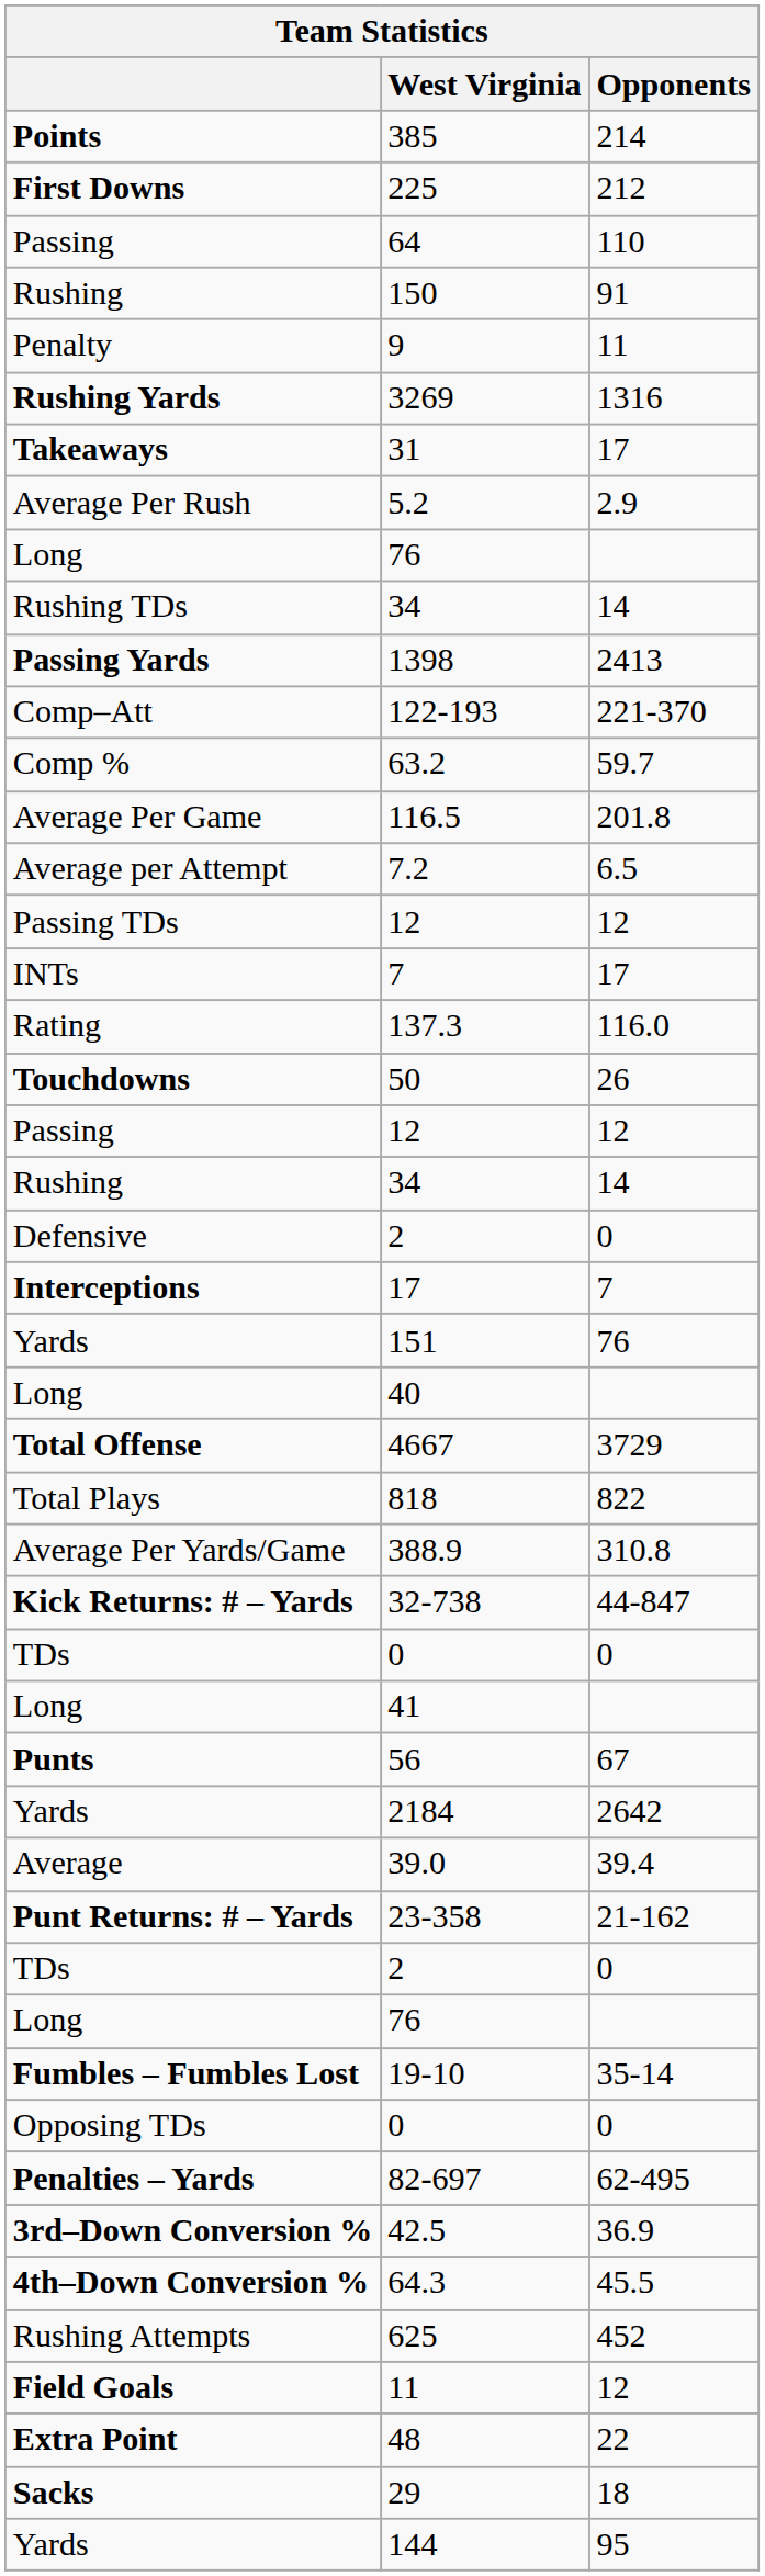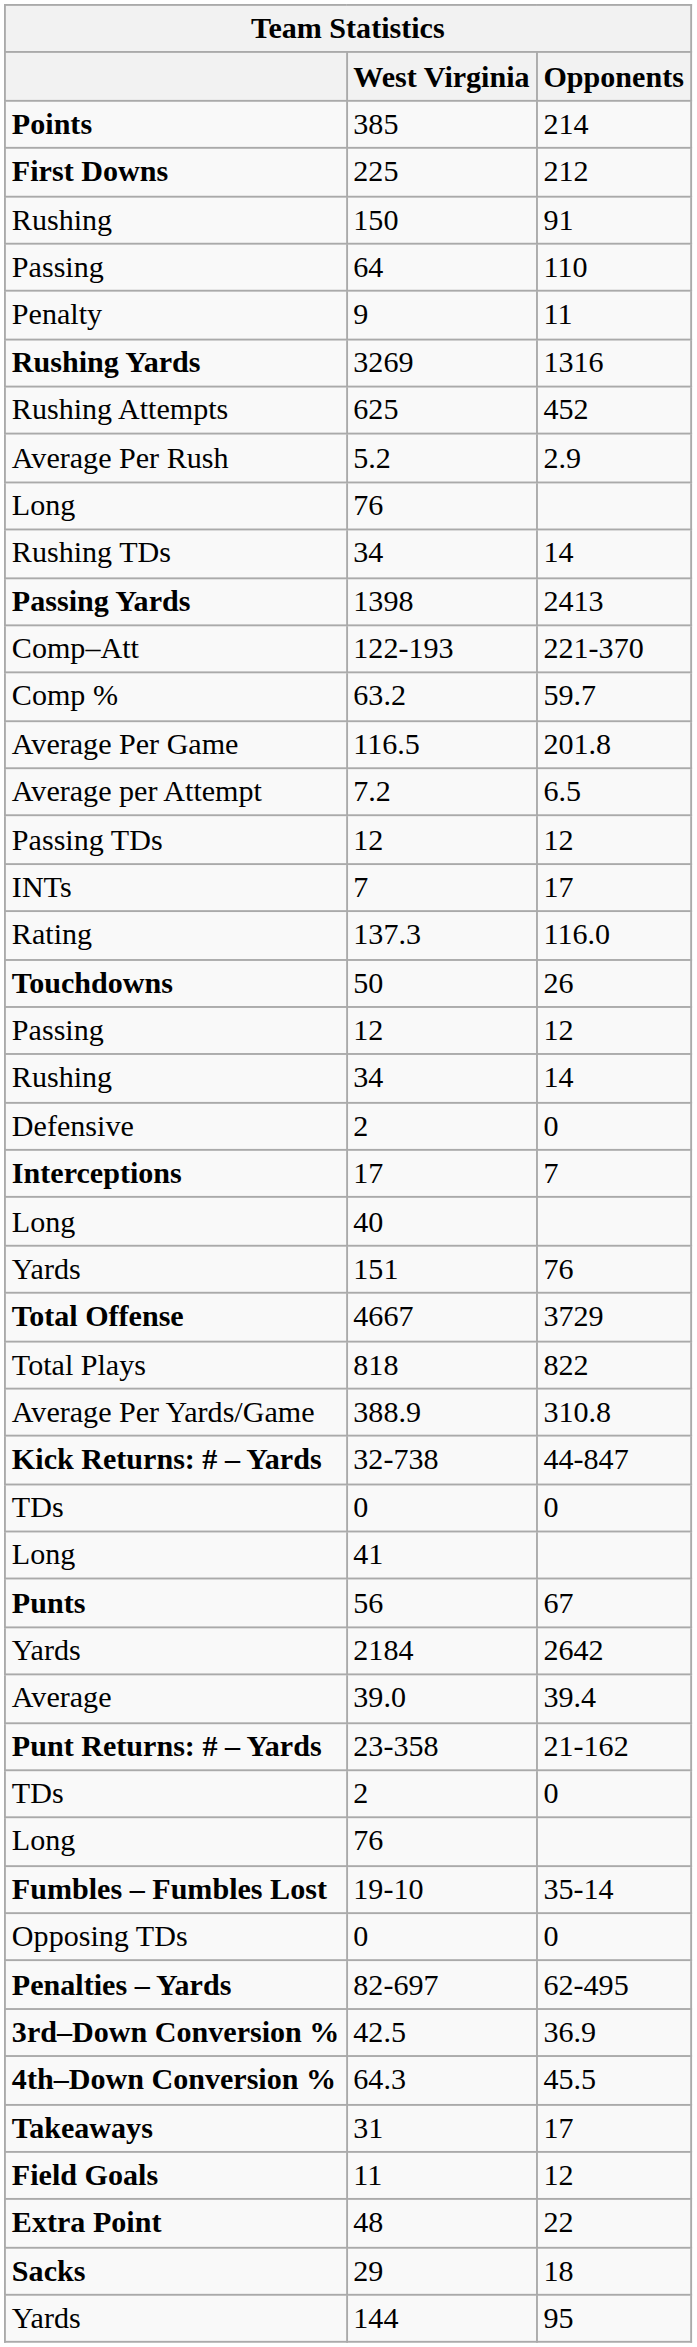 <table class="wikitable collapsible collapsed">
 <tr>
 <th colspan="3">Team Statistics</th>
 </tr>
 <tr>
 <th> </th>
 <th>West Virginia</th>
 <th>Opponents</th>
 </tr>
 <tr>
 <td><strong>Points</strong></td>
 <td>385</td>
 <td>214</td>
 </tr>
 <tr>
 <td><strong>First Downs</strong></td>
 <td>225</td>
 <td>212</td>
 </tr>
 <tr>
+<td>Rushing</td>
+<td>150</td>
+<td>91</td>
+</tr>
+<tr>
 <td>Passing</td>
 <td>64</td>
 <td>110</td>
-</tr>
-<tr>
-<td>Rushing</td>
-<td>150</td>
-<td>91</td>
 </tr>
 <tr>
 <td>Penalty</td>
 <td>9</td>
 <td>11</td>
 </tr>
 <tr>
 <td><strong>Rushing Yards</strong></td>
 <td>3269</td>
 <td>1316</td>
 </tr>
 <tr>
-<td><strong>Takeaways</strong></td>
-<td>31</td>
-<td>17</td>
+<td>Rushing Attempts</td>
+<td>625</td>
+<td>452</td>
 </tr>
 <tr>
 <td>Average Per Rush</td>
 <td>5.2</td>
 <td>2.9</td>
 </tr>
 <tr>
 <td>Long</td>
 <td>76</td>
 <td></td>
 </tr>
 <tr>
 <td>Rushing TDs</td>
 <td>34</td>
 <td>14</td>
 </tr>
 <tr>
 <td><strong>Passing Yards</strong></td>
 <td>1398</td>
 <td>2413</td>
 </tr>
 <tr>
 <td>Comp–Att</td>
 <td>122-193</td>
 <td>221-370</td>
 </tr>
 <tr>
 <td>Comp %</td>
 <td>63.2</td>
 <td>59.7</td>
 </tr>
 <tr>
 <td>Average Per Game</td>
 <td>116.5</td>
 <td>201.8</td>
 </tr>
 <tr>
 <td>Average per Attempt</td>
 <td>7.2</td>
 <td>6.5</td>
 </tr>
 <tr>
 <td>Passing TDs</td>
 <td>12</td>
 <td>12</td>
 </tr>
 <tr>
 <td>INTs</td>
 <td>7</td>
 <td>17</td>
 </tr>
 <tr>
 <td>Rating</td>
 <td>137.3</td>
 <td>116.0</td>
 </tr>
 <tr>
 <td><strong>Touchdowns</strong></td>
 <td>50</td>
 <td>26</td>
 </tr>
 <tr>
 <td>Passing</td>
 <td>12</td>
 <td>12</td>
 </tr>
 <tr>
 <td>Rushing</td>
 <td>34</td>
 <td>14</td>
 </tr>
 <tr>
 <td>Defensive</td>
 <td>2</td>
 <td>0</td>
 </tr>
 <tr>
 <td><strong>Interceptions</strong></td>
 <td>17</td>
 <td>7</td>
 </tr>
 <tr>
+<td>Long</td>
+<td>40</td>
+<td></td>
+</tr>
+<tr>
 <td>Yards</td>
 <td>151</td>
 <td>76</td>
-</tr>
-<tr>
-<td>Long</td>
-<td>40</td>
-<td></td>
 </tr>
 <tr>
 <td><strong>Total Offense</strong></td>
 <td>4667</td>
 <td>3729</td>
 </tr>
 <tr>
 <td>Total Plays</td>
 <td>818</td>
 <td>822</td>
 </tr>
 <tr>
 <td>Average Per Yards/Game</td>
 <td>388.9</td>
 <td>310.8</td>
 </tr>
 <tr>
 <td><strong>Kick Returns: # – Yards</strong></td>
 <td>32-738</td>
 <td>44-847</td>
 </tr>
 <tr>
 <td>TDs</td>
 <td>0</td>
 <td>0</td>
 </tr>
 <tr>
 <td>Long</td>
 <td>41</td>
 <td></td>
 </tr>
 <tr>
 <td><strong>Punts</strong></td>
 <td>56</td>
 <td>67</td>
 </tr>
 <tr>
 <td>Yards</td>
 <td>2184</td>
 <td>2642</td>
 </tr>
 <tr>
 <td>Average</td>
 <td>39.0</td>
 <td>39.4</td>
 </tr>
 <tr>
 <td><strong>Punt Returns: # – Yards</strong></td>
 <td>23-358</td>
 <td>21-162</td>
 </tr>
 <tr>
 <td>TDs</td>
 <td>2</td>
 <td>0</td>
 </tr>
 <tr>
 <td>Long</td>
 <td>76</td>
 <td></td>
 </tr>
 <tr>
 <td><strong>Fumbles – Fumbles Lost</strong></td>
 <td>19-10</td>
 <td>35-14</td>
 </tr>
 <tr>
 <td>Opposing TDs</td>
 <td>0</td>
 <td>0</td>
 </tr>
 <tr>
 <td><strong>Penalties – Yards</strong></td>
 <td>82-697</td>
 <td>62-495</td>
 </tr>
 <tr>
 <td><strong>3rd–Down Conversion %</strong></td>
 <td>42.5</td>
 <td>36.9</td>
 </tr>
 <tr>
 <td><strong>4th–Down Conversion %</strong></td>
 <td>64.3</td>
 <td>45.5</td>
 </tr>
 <tr>
-<td>Rushing Attempts</td>
-<td>625</td>
-<td>452</td>
+<td><strong>Takeaways</strong></td>
+<td>31</td>
+<td>17</td>
 </tr>
 <tr>
 <td><strong>Field Goals</strong></td>
 <td>11</td>
 <td>12</td>
 </tr>
 <tr>
 <td><strong>Extra Point</strong></td>
 <td>48</td>
 <td>22</td>
 </tr>
 <tr>
 <td><strong>Sacks</strong></td>
 <td>29</td>
 <td>18</td>
 </tr>
 <tr>
 <td>Yards</td>
 <td>144</td>
 <td>95</td>
 </tr>
 </table>
